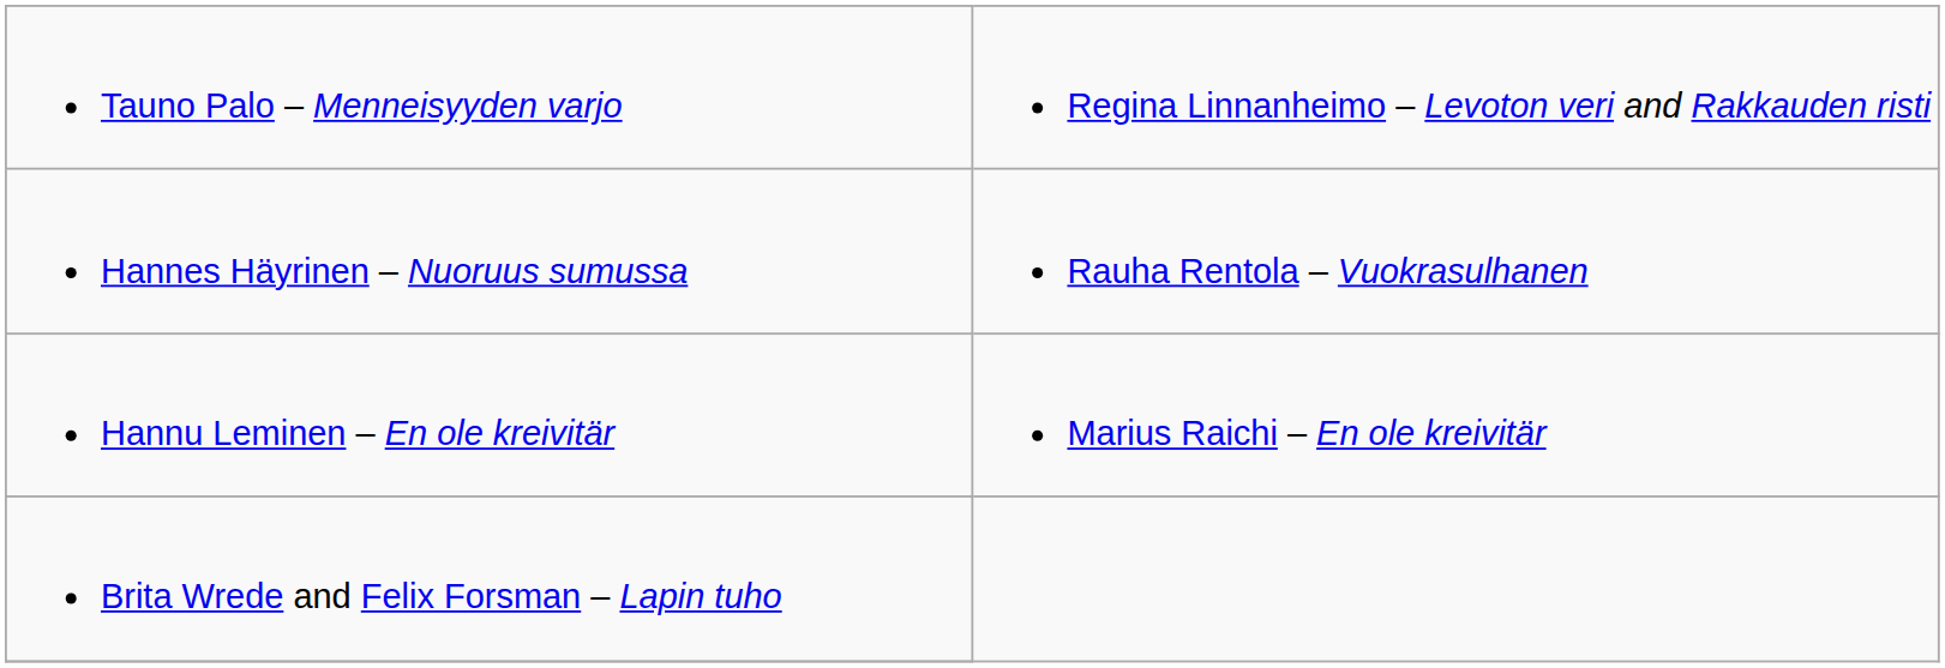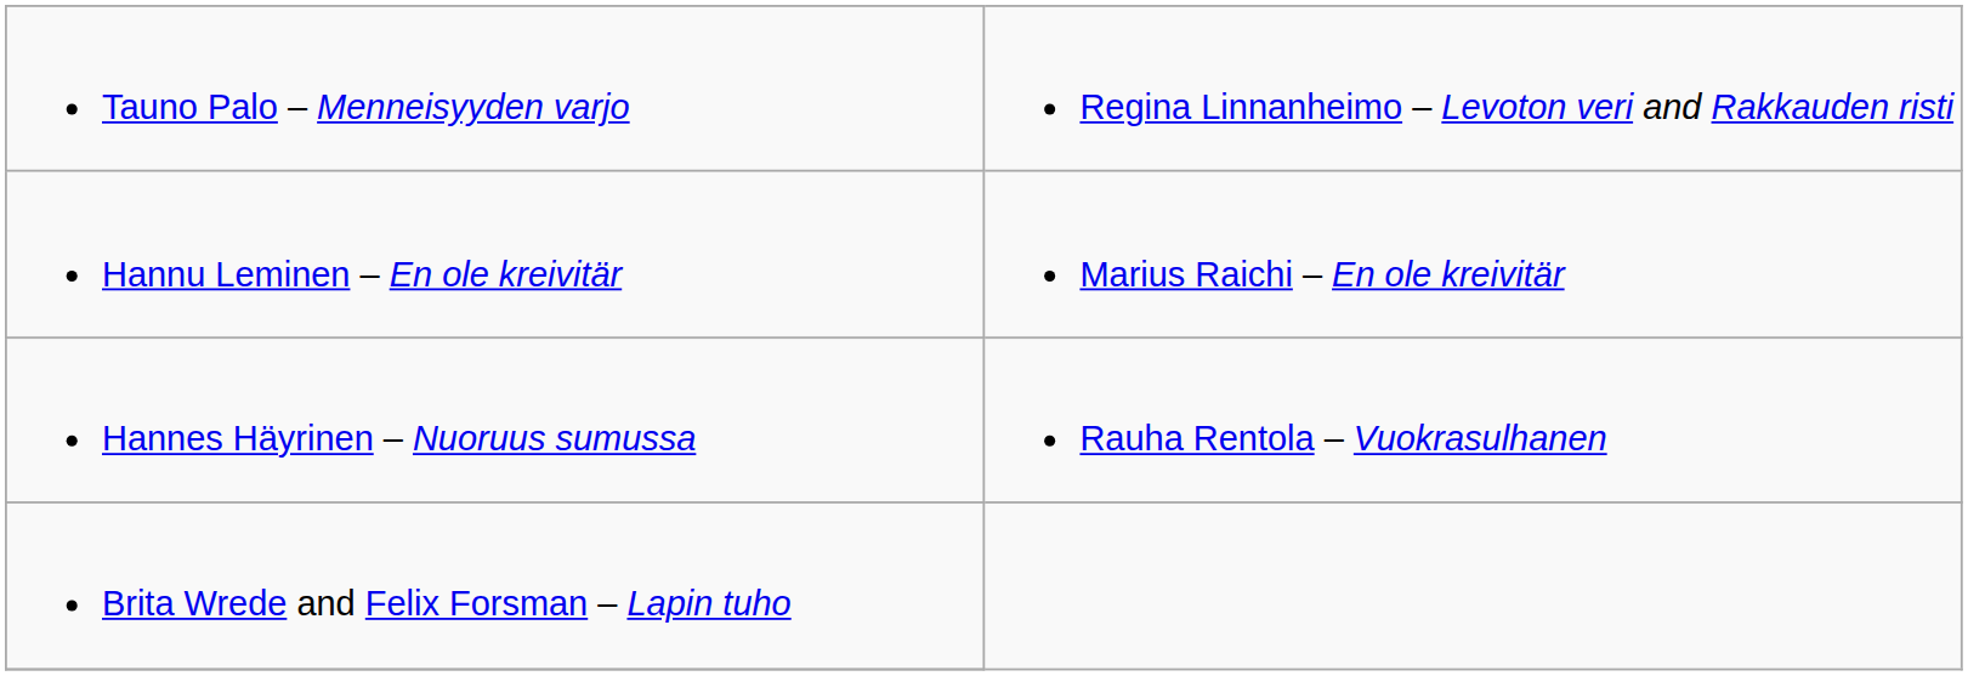 <table class=wikitable>
 <tr>
 <td valign="top"  width="50%"><br><ul><li><a href='#'>Tauno Palo</a> – <em><a href='#'>Menneisyyden varjo</a></em></li></ul></td>
 <td valign="top"><br><ul><li><a href='#'>Regina Linnanheimo</a> – <em><a href='#'>Levoton veri</a> and <a href='#'>Rakkauden risti</a></em></li></ul></td>
 </tr>
 <tr>
+<td valign="top"><br><ul><li><a href='#'>Hannu Leminen</a> – <em><a href='#'>En ole kreivitär</a></em></li></ul></td>
+<td valign="top"><br><ul><li><a href='#'>Marius Raichi</a> – <em><a href='#'>En ole kreivitär</a></em></li></ul></td>
+</tr>
+<tr>
 <td valign="top"><br><ul><li><a href='#'>Hannes Häyrinen</a> – <em><a href='#'>Nuoruus sumussa</a></em></li></ul></td>
 <td valign="top"><br><ul><li><a href='#'>Rauha Rentola</a> – <em><a href='#'>Vuokrasulhanen</a></em></li></ul></td>
-</tr>
-<tr>
-<td valign="top"><br><ul><li><a href='#'>Hannu Leminen</a> – <em><a href='#'>En ole kreivitär</a></em></li></ul></td>
-<td valign="top"><br><ul><li><a href='#'>Marius Raichi</a> – <em><a href='#'>En ole kreivitär</a></em></li></ul></td>
 </tr>
 <tr>
 <td valign="top"><br><ul><li><a href='#'>Brita Wrede</a> and <a href='#'>Felix Forsman</a> – <em><a href='#'>Lapin tuho</a></em></li></ul></td>
 </tr>
 <tr>
 </tr>
 </table>
